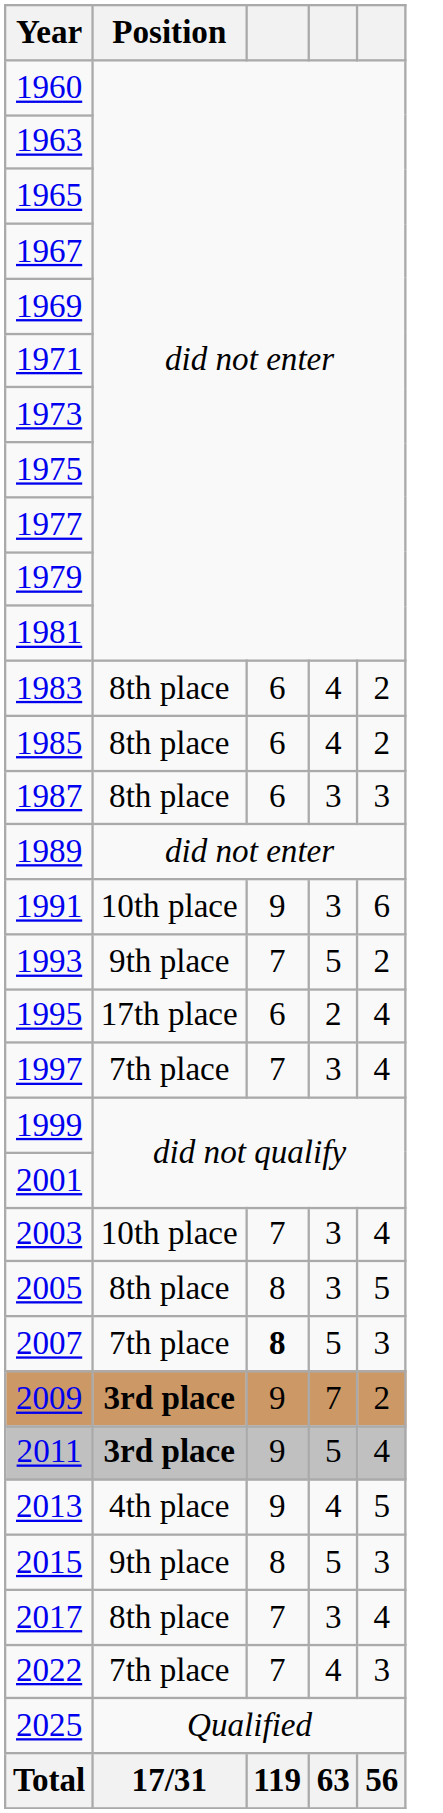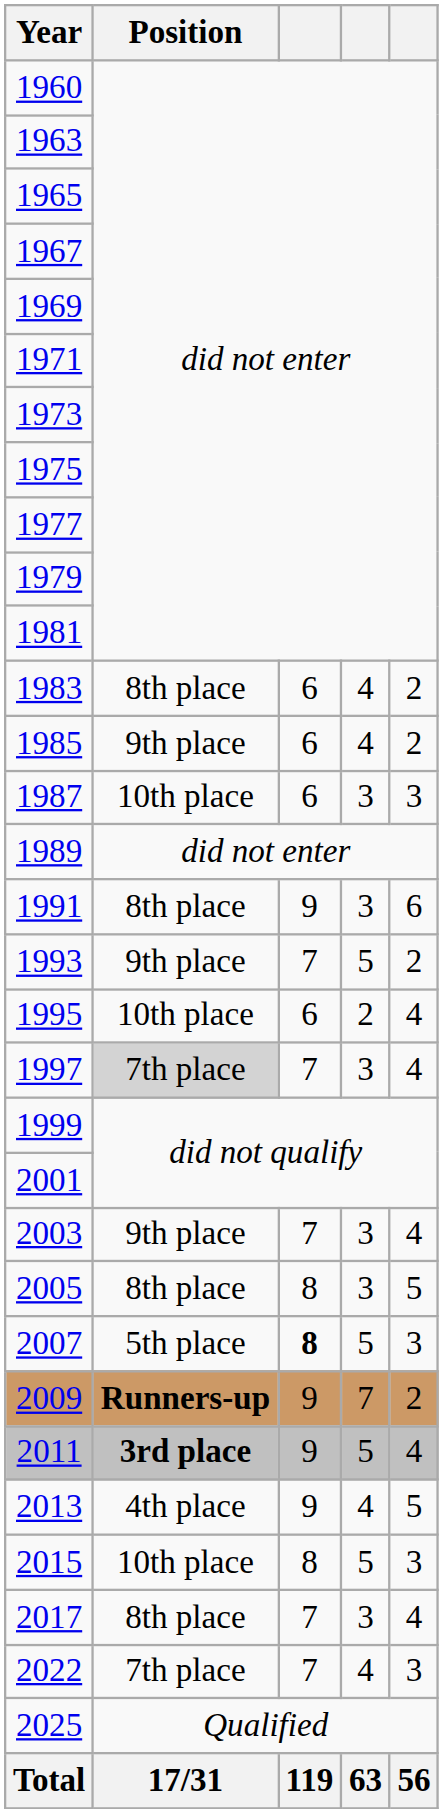 <table class="wikitable" style="text-align: center;font-size:90%;">
 <tr>
 <th>Year</th>
 <th>Position</th>
 <th></th>
 <th></th>
 <th></th>
 </tr>
 <tr>
 <td> <a href='#'>1960</a></td>
 <td rowspan=11 colspan=4><em>did not enter</em></td>
 </tr>
 <tr>
 <td> <a href='#'>1963</a></td>
 </tr>
 <tr>
 <td> <a href='#'>1965</a></td>
 </tr>
 <tr>
 <td> <a href='#'>1967</a></td>
 </tr>
 <tr>
 <td> <a href='#'>1969</a></td>
 </tr>
 <tr>
 <td> <a href='#'>1971</a></td>
 </tr>
 <tr>
 <td> <a href='#'>1973</a></td>
 </tr>
 <tr>
 <td> <a href='#'>1975</a></td>
 </tr>
 <tr>
 <td> <a href='#'>1977</a></td>
 </tr>
 <tr>
 <td> <a href='#'>1979</a></td>
 </tr>
 <tr>
 <td> <a href='#'>1981</a></td>
 </tr>
 <tr>
 <td> <a href='#'>1983</a></td>
 <td>8th place</td>
 <td>6</td>
 <td>4</td>
 <td>2</td>
 </tr>
 <tr>
 <td> <a href='#'>1985</a></td>
-<td>8th place</td>
+<td>9th place</td>
 <td>6</td>
 <td>4</td>
 <td>2</td>
 </tr>
 <tr>
 <td> <a href='#'>1987</a></td>
-<td>8th place</td>
+<td>10th place</td>
 <td>6</td>
 <td>3</td>
 <td>3</td>
 </tr>
 <tr>
 <td> <a href='#'>1989</a></td>
 <td colspan=4><em>did not enter</em></td>
 </tr>
 <tr>
 <td> <a href='#'>1991</a></td>
-<td>10th place</td>
+<td>8th place</td>
 <td>9</td>
 <td>3</td>
 <td>6</td>
 </tr>
 <tr>
 <td> <a href='#'>1993</a></td>
 <td>9th place</td>
 <td>7</td>
 <td>5</td>
 <td>2</td>
 </tr>
 <tr>
 <td> <a href='#'>1995</a></td>
-<td>17th place</td>
+<td>10th place</td>
 <td>6</td>
 <td>2</td>
 <td>4</td>
 </tr>
 <tr>
 <td> <a href='#'>1997</a></td>
-<td>7th place</td>
+<td style="background: lightgrey;">7th place</td>
 <td>7</td>
 <td>3</td>
 <td>4</td>
 </tr>
 <tr>
 <td> <a href='#'>1999</a></td>
 <td rowspan=2 colspan=4><em>did not qualify</em></td>
 </tr>
 <tr>
 <td> <a href='#'>2001</a></td>
 </tr>
 <tr>
 <td> <a href='#'>2003</a></td>
-<td>10th place</td>
+<td>9th place</td>
 <td>7</td>
 <td>3</td>
 <td>4</td>
 </tr>
 <tr>
 <td> <a href='#'>2005</a></td>
 <td>8th place</td>
 <td>8</td>
 <td>3</td>
 <td>5</td>
 </tr>
 <tr>
 <td> <a href='#'>2007</a></td>
-<td>7th place</td>
+<td>5th place</td>
 <td><strong>8</strong></td>
 <td>5</td>
 <td>3</td>
 </tr>
 <tr bgcolor=#cc9966>
 <td> <a href='#'>2009</a></td>
-<td><strong>3rd place</strong></td>
+<td><strong>Runners-up</strong></td>
 <td>9</td>
 <td>7</td>
 <td>2</td>
 </tr>
 <tr bgcolor=silver>
 <td> <a href='#'>2011</a></td>
 <td><strong>3rd place</strong></td>
 <td>9</td>
 <td>5</td>
 <td>4</td>
 </tr>
 <tr>
 <td> <a href='#'>2013</a></td>
 <td>4th place</td>
 <td>9</td>
 <td>4</td>
 <td>5</td>
 </tr>
 <tr>
 <td> <a href='#'>2015</a></td>
-<td>9th place</td>
+<td>10th place</td>
 <td>8</td>
 <td>5</td>
 <td>3</td>
 </tr>
 <tr>
 <td> <a href='#'>2017</a></td>
 <td>8th place</td>
 <td>7</td>
 <td>3</td>
 <td>4</td>
 </tr>
 <tr>
 <td> <a href='#'>2022</a></td>
 <td>7th place</td>
 <td>7</td>
 <td>4</td>
 <td>3</td>
 </tr>
 <tr>
 <td> <a href='#'>2025</a></td>
 <td colspan=4><em>Qualified</em></td>
 </tr>
 <tr>
 <th>Total</th>
 <th>17/31</th>
 <th>119</th>
 <th>63</th>
 <th>56</th>
 </tr>
 </table>
